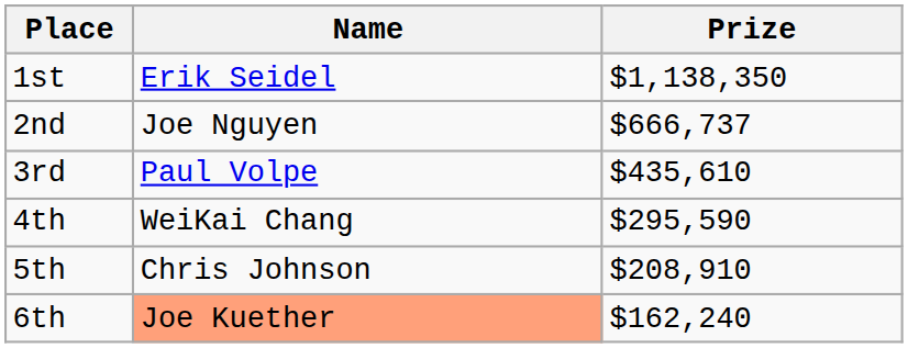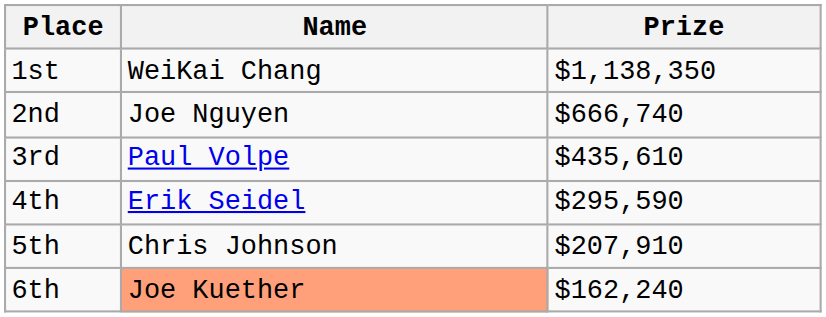 <table class="wikitable">
 <tr>
 <th style="width:50px;">Place</th>
 <th style="width:200px;">Name</th>
 <th style="width:125px;">Prize</th>
 </tr>
 <tr>
 <td>1st</td>
-<td> <a href='#'>Erik Seidel</a></td>
+<td> WeiKai Chang</td>
 <td>$1,138,350</td>
 </tr>
 <tr>
 <td>2nd</td>
 <td> Joe Nguyen</td>
-<td>$666,737</td>
+<td>$666,740</td>
 </tr>
 <tr>
 <td>3rd</td>
 <td> <a href='#'>Paul Volpe</a></td>
 <td>$435,610</td>
 </tr>
 <tr>
 <td>4th</td>
-<td> WeiKai Chang</td>
+<td> <a href='#'>Erik Seidel</a></td>
 <td>$295,590</td>
 </tr>
 <tr>
 <td>5th</td>
 <td> Chris Johnson</td>
-<td>$208,910</td>
+<td>$207,910</td>
 </tr>
 <tr>
 <td>6th</td>
 <td style="background: lightsalmon;"> Joe Kuether</td>
 <td>$162,240</td>
 </tr>
 </table>
